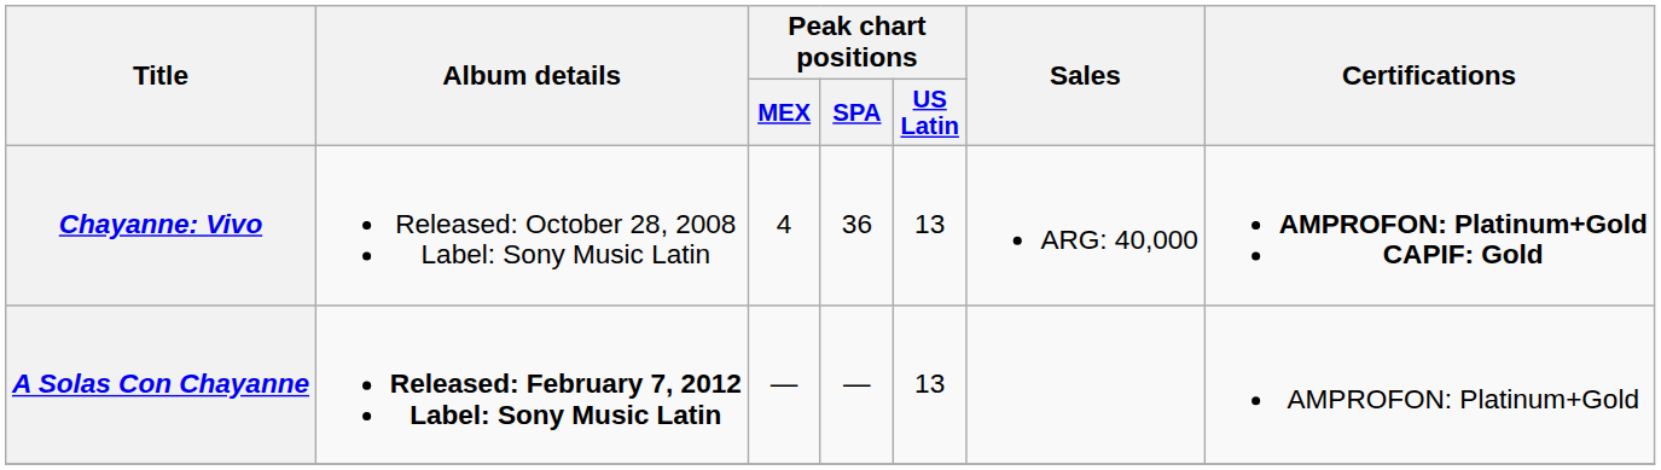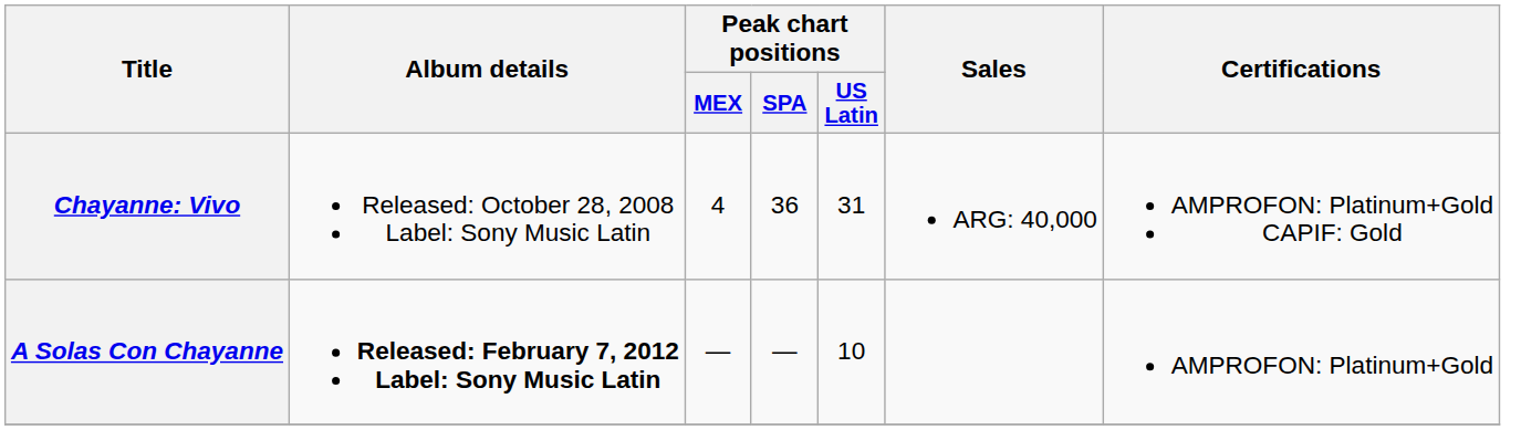 <table class="wikitable plainrowheaders" style="text-align:center;">
 <tr>
 <th rowspan="2">Title</th>
 <th rowspan="2">Album details</th>
 <th colspan="3">Peak chart positions</th>
 <th rowspan="2">Sales</th>
 <th rowspan="2">Certifications</th>
 </tr>
 <tr>
 <th scope="col" style="width:2.5em;font-size:90%;"><a href='#'>MEX</a><br></th>
 <th scope="col" style="width:2.5em;font-size:90%;"><a href='#'>SPA</a><br></th>
 <th scope="col" style="width:2.5em;font-size:90%;"><a href='#'>US<br>Latin</a><br></th>
 </tr>
 <tr>
 <th scope="row"><em><a href='#'>Chayanne: Vivo</a></em></th>
 <td><br><ul><li>Released: October 28, 2008</li><li>Label: Sony Music Latin</li></ul></td>
 <td>4</td>
 <td>36</td>
-<td>13</td>
+<td>31</td>
 <td><br><ul><li>ARG: 40,000</li></ul></td>
-<td><strong><br><ul><li>AMPROFON: Platinum+Gold</li><li>CAPIF: Gold</li></ul></strong></td>
+<td><br><ul><li>AMPROFON: Platinum+Gold</li><li>CAPIF: Gold</li></ul></td>
 </tr>
 <tr>
 <th scope="row"><em><a href='#'>A Solas Con Chayanne</a></em></th>
 <td><strong><br><ul><li>Released: February 7, 2012</li><li>Label: Sony Music Latin</li></ul></strong></td>
 <td>—</td>
 <td>—</td>
-<td>13</td>
+<td>10</td>
 <td></td>
 <td><br><ul><li>AMPROFON: Platinum+Gold</li></ul></td>
 </tr>
 <tr>
 </tr>
 </table>
